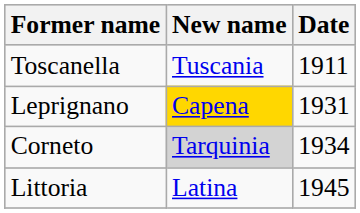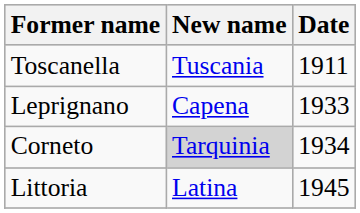 <table class="wikitable sortable">
 <tr>
 <th>Former name</th>
 <th>New name</th>
 <th>Date</th>
 </tr>
 <tr>
 <td>Toscanella</td>
 <td><a href='#'>Tuscania</a></td>
 <td>1911</td>
 </tr>
 <tr>
 <td>Leprignano</td>
-<td style="background: gold;"><a href='#'>Capena</a></td>
-<td>1931</td>
+<td><a href='#'>Capena</a></td>
+<td>1933</td>
 </tr>
 <tr>
 <td>Corneto</td>
 <td style="background: lightgrey;"><a href='#'>Tarquinia</a></td>
 <td>1934</td>
 </tr>
 <tr>
 <td>Littoria</td>
 <td><a href='#'>Latina</a></td>
 <td>1945</td>
 </tr>
 </table>
